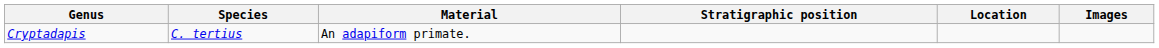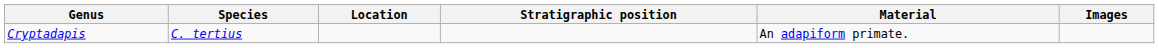 <table class="wikitable sortable"  style="margin:auto; width:100%;">
 <tr>
 <th>Genus</th>
 <th>Species</th>
+<th>Location</th>
+<th>Stratigraphic position</th>
 <th>Material</th>
-<th>Stratigraphic position</th>
-<th>Location</th>
 <th>Images</th>
 </tr>
 <tr>
 <td><em><a href='#'>Cryptadapis</a></em></td>
 <td><em><a href='#'>C. tertius</a></em></td>
-<td>An <a href='#'>adapiform</a> primate.</td>
 <td></td>
 <td></td>
+<td>An <a href='#'>adapiform</a> primate.</td>
 <td></td>
 </tr>
 </table>
